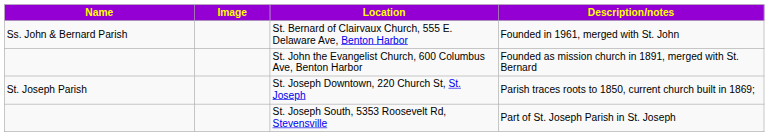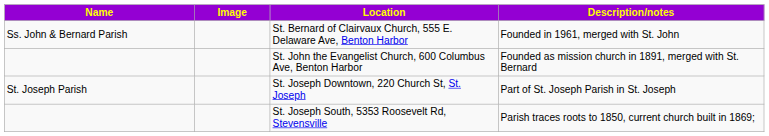 <table class="wikitable sortable" style="width:75%">
 <tr>
 <th style="background:darkviolet; color:yellow;" width="25%"><strong>Name</strong></th>
 <th style="background:darkviolet; color:yellow;" width="10%"><strong>Image</strong></th>
 <th style="background:darkviolet; color:yellow;" width="30%"><strong>Location</strong></th>
 <th style="background:darkviolet; color:yellow;" width="35%"><strong>Description/notes</strong></th>
 </tr>
 <tr>
 <td>Ss. John & Bernard Parish</td>
 <td></td>
 <td>St. Bernard of Clairvaux Church, 555 E. Delaware Ave, <a href='#'>Benton Harbor</a></td>
 <td>Founded in 1961, merged with St. John</td>
 </tr>
 <tr>
 <td></td>
 <td></td>
 <td>St. John the Evangelist Church, 600 Columbus Ave, Benton Harbor</td>
 <td>Founded as mission church in 1891, merged with St. Bernard</td>
 </tr>
 <tr>
 <td>St. Joseph Parish</td>
 <td></td>
 <td>St. Joseph Downtown, 220 Church St, <a href='#'>St. Joseph</a></td>
-<td>Parish traces roots to 1850, current church built in 1869; </td>
+<td>Part of St. Joseph Parish in St. Joseph</td>
 </tr>
 <tr>
 <td></td>
 <td></td>
 <td>St. Joseph South, 5353 Roosevelt Rd, <a href='#'>Stevensville</a></td>
-<td>Part of St. Joseph Parish in St. Joseph</td>
+<td>Parish traces roots to 1850, current church built in 1869; </td>
 </tr>
 </table>
